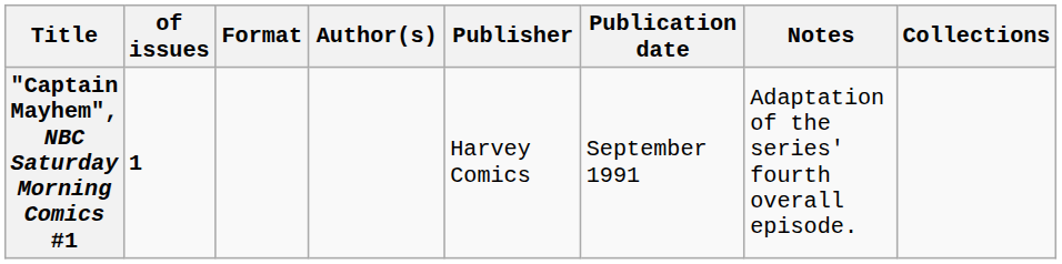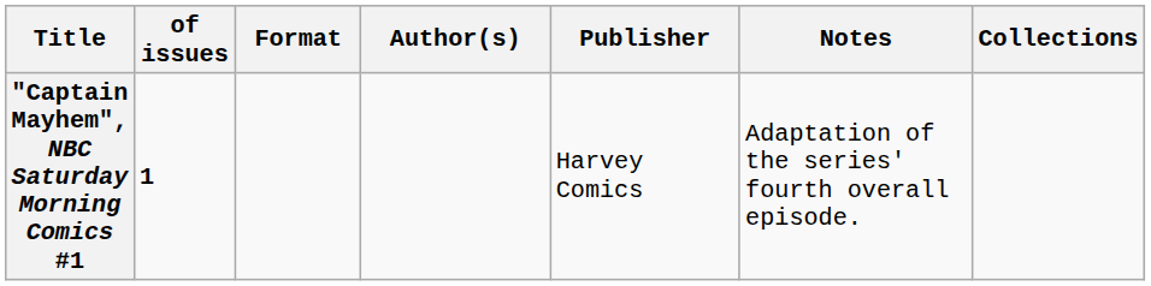 <table class="wikitable">
 <tr>
 <th>Title</th>
 <th style="width:40pt"> of issues</th>
 <th style="width:75pt">Format</th>
 <th style="width:125pt">Author(s)</th>
 <th style="width:125pt">Publisher</th>
-<th style="width:150pt">Publication date</th>
 <th style="width:175pt">Notes</th>
 <th>Collections</th>
 </tr>
 <tr>
 <th>"Captain Mayhem", <em>NBC Saturday Morning Comics</em> #1</th>
 <td><strong>1</strong></td>
 <td></td>
 <td></td>
 <td>Harvey Comics</td>
-<td>September 1991</td>
 <td>Adaptation of the series' fourth overall episode.</td>
 <td></td>
 </tr>
 </table>
